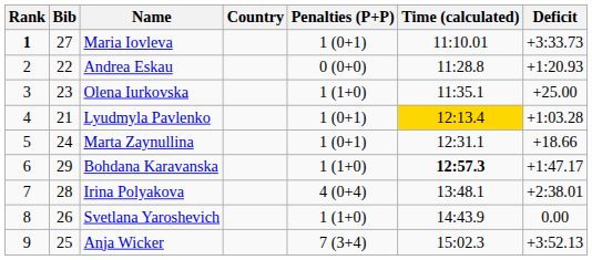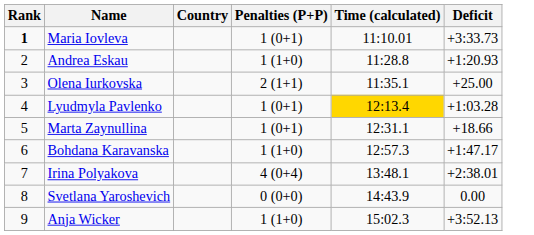 <table class="wikitable sortable" style="text-align:center">
 <tr>
 <th>Rank</th>
-<th>Bib</th>
 <th>Name</th>
 <th>Country</th>
 <th>Penalties  (P+P)</th>
 <th>Time (calculated)</th>
 <th>Deficit</th>
 </tr>
 <tr>
 <td><strong>1</strong></td>
-<td>27</td>
 <td align=left><a href='#'>Maria Iovleva</a></td>
 <td align=left></td>
 <td>1 (0+1)</td>
 <td>11:10.01</td>
 <td>+3:33.73</td>
 </tr>
 <tr>
 <td>2</td>
-<td>22</td>
 <td align=left><a href='#'>Andrea Eskau</a></td>
 <td align=left></td>
-<td>0 (0+0)</td>
+<td>1 (1+0)</td>
 <td>11:28.8</td>
 <td>+1:20.93</td>
 </tr>
 <tr>
 <td>3</td>
-<td>23</td>
 <td align=left><a href='#'>Olena Iurkovska</a></td>
 <td align=left></td>
-<td>1 (1+0)</td>
+<td>2 (1+1)</td>
 <td>11:35.1</td>
 <td>+25.00</td>
 </tr>
 <tr>
 <td>4</td>
-<td>21</td>
 <td align=left><a href='#'>Lyudmyla Pavlenko</a></td>
 <td align=left></td>
 <td>1 (0+1)</td>
 <td style="background: gold;">12:13.4</td>
 <td>+1:03.28</td>
 </tr>
 <tr>
 <td>5</td>
-<td>24</td>
 <td align=left><a href='#'>Marta Zaynullina</a></td>
 <td align=left></td>
 <td>1 (0+1)</td>
 <td>12:31.1</td>
 <td>+18.66</td>
 </tr>
 <tr>
 <td>6</td>
-<td>29</td>
 <td align=left><a href='#'>Bohdana Karavanska</a></td>
 <td align=left></td>
 <td>1 (1+0)</td>
-<td><strong>12:57.3</strong></td>
+<td>12:57.3</td>
 <td>+1:47.17</td>
 </tr>
 <tr>
 <td>7</td>
-<td>28</td>
 <td align=left><a href='#'>Irina Polyakova</a></td>
 <td align=left></td>
 <td>4 (0+4)</td>
 <td>13:48.1</td>
 <td>+2:38.01</td>
 </tr>
 <tr>
 <td>8</td>
-<td>26</td>
 <td align=left><a href='#'>Svetlana Yaroshevich</a></td>
 <td align=left></td>
-<td>1 (1+0)</td>
+<td>0 (0+0)</td>
 <td>14:43.9</td>
 <td>0.00</td>
 </tr>
 <tr>
 <td>9</td>
-<td>25</td>
 <td align=left><a href='#'>Anja Wicker</a></td>
 <td align=left></td>
-<td>7 (3+4)</td>
+<td>1 (1+0)</td>
 <td>15:02.3</td>
 <td>+3:52.13</td>
 </tr>
 </table>
